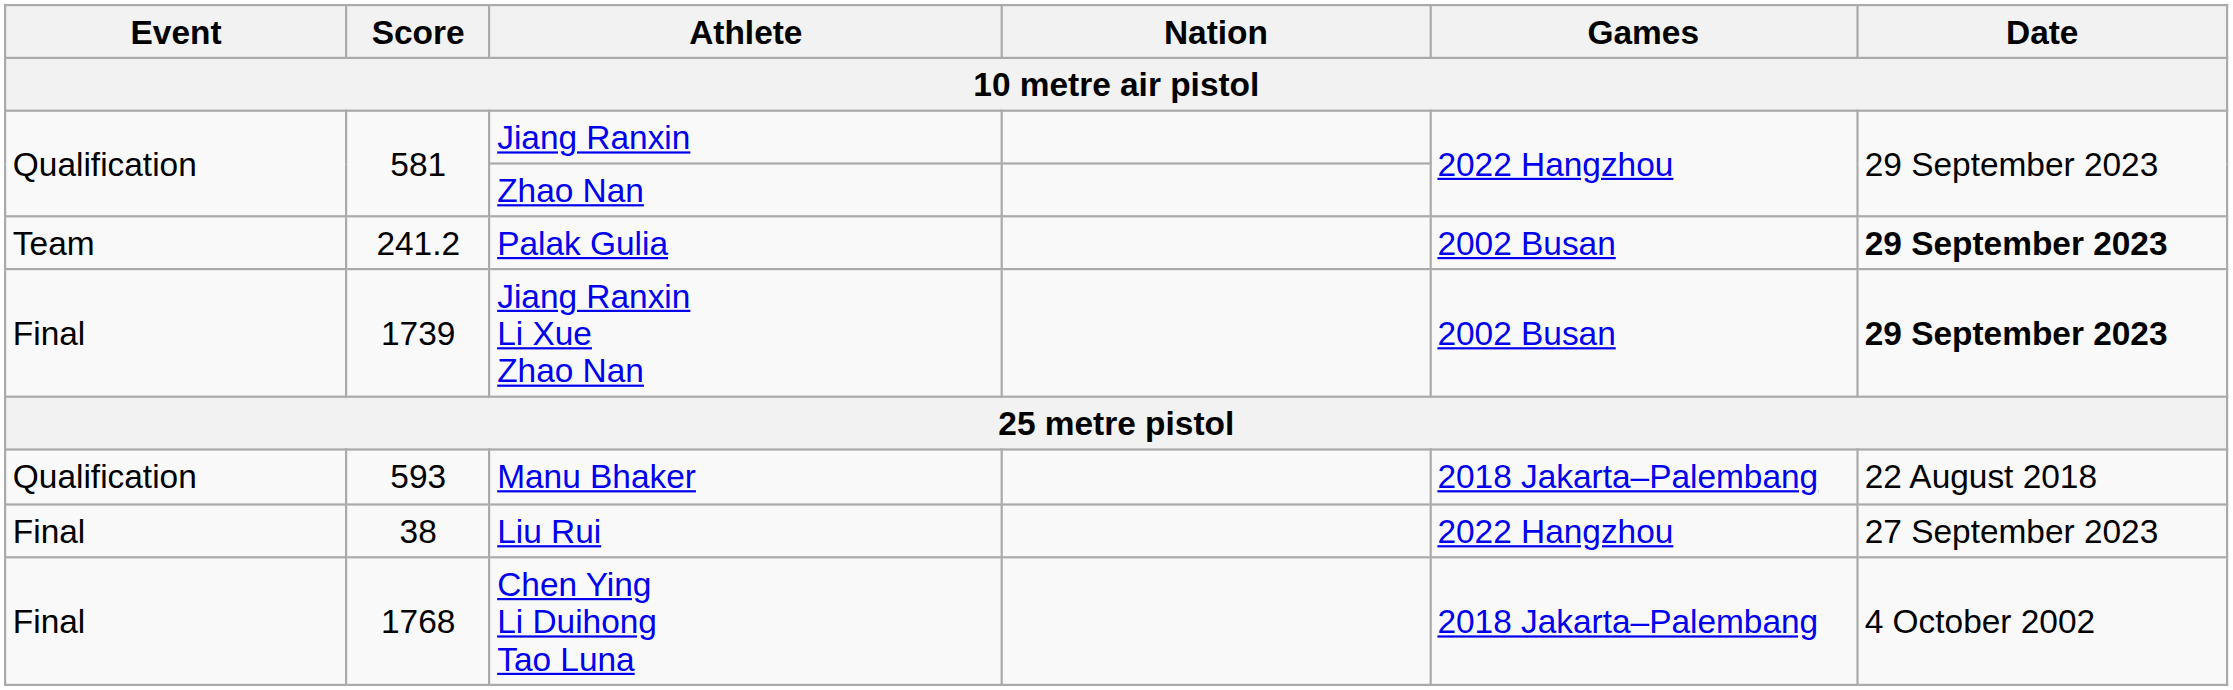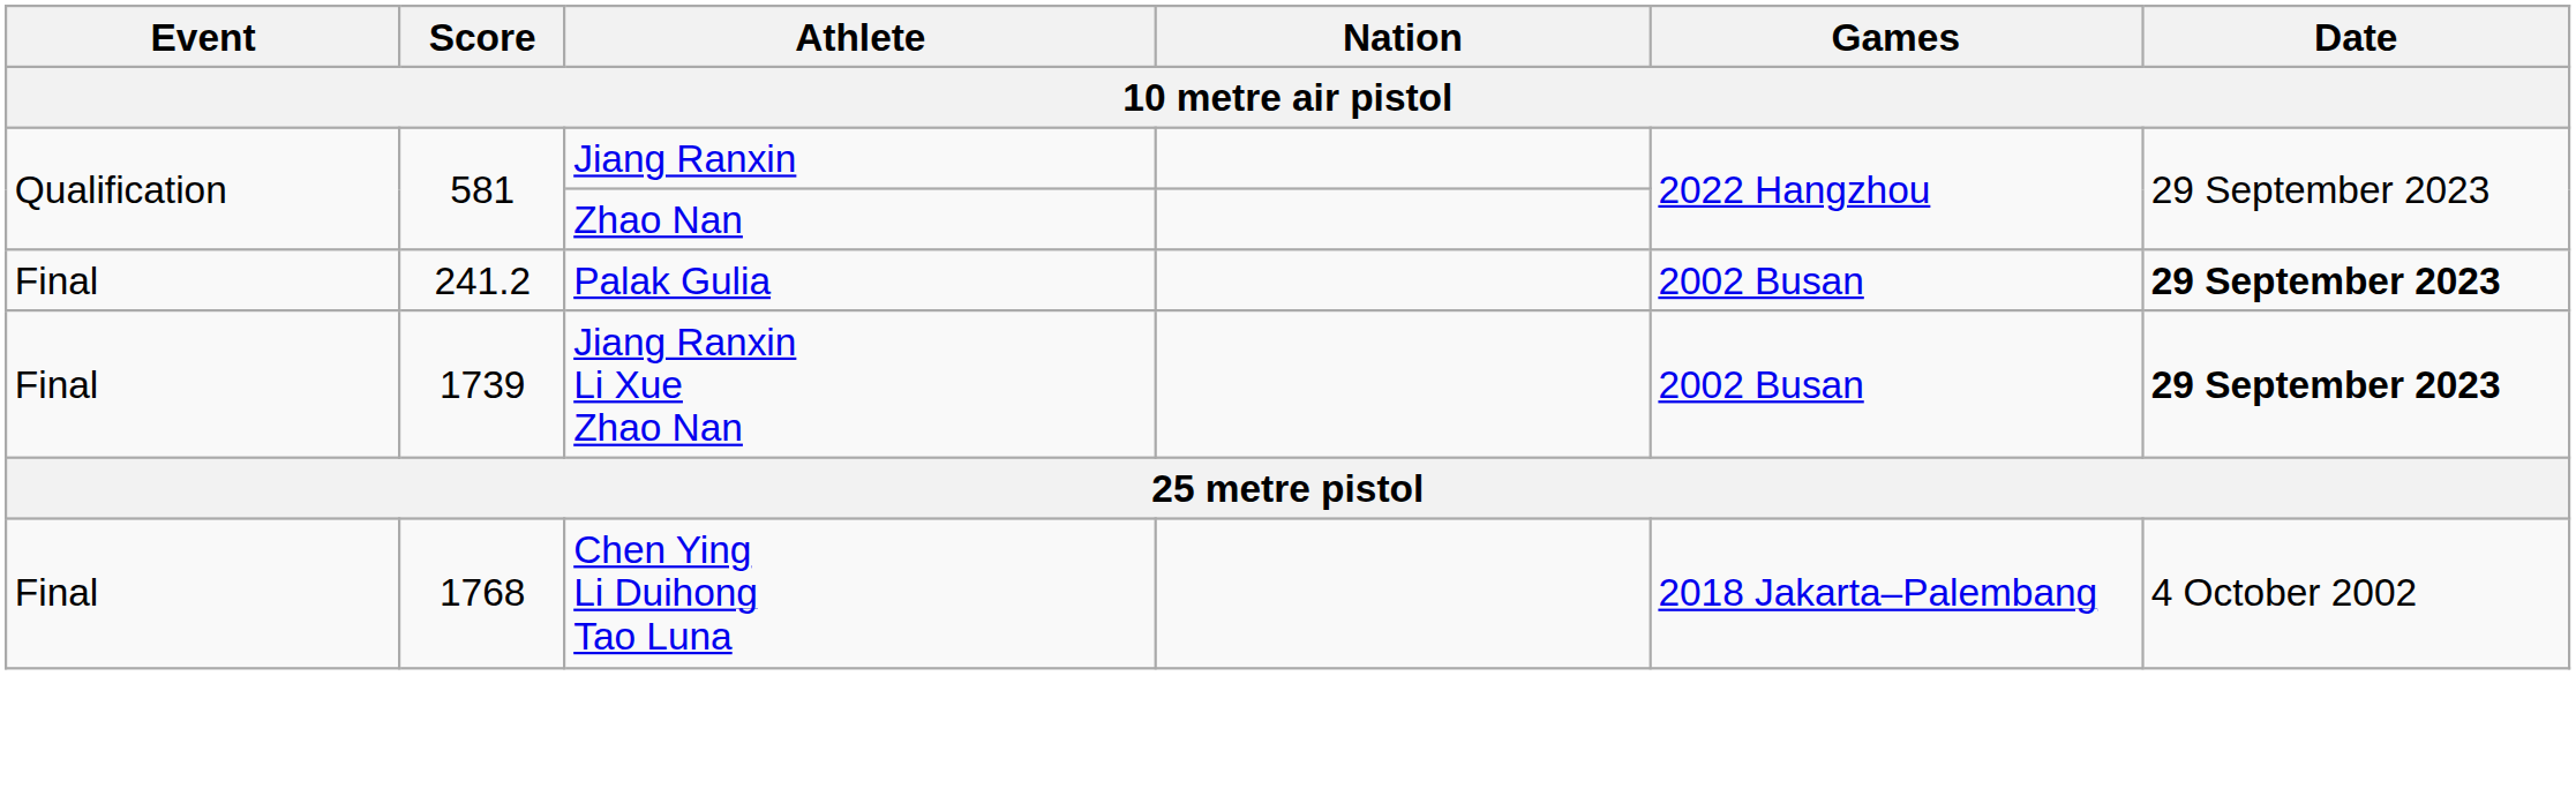 <table class="wikitable" style="font-size:95%; width: 80%;">
 <tr>
 <th width=12%>Event</th>
 <th width=5%>Score</th>
 <th width=18%>Athlete</th>
 <th width=15%>Nation</th>
 <th width=15%>Games</th>
 <th width=13%>Date</th>
 </tr>
 <tr>
 <th colspan="6">10 metre air pistol</th>
 </tr>
 <tr>
 <td rowspan=2>Qualification</td>
 <td rowspan=2 align="center">581</td>
 <td><a href='#'>Jiang Ranxin</a></td>
 <td></td>
 <td rowspan=2><a href='#'>2022 Hangzhou</a></td>
 <td rowspan=2>29 September 2023</td>
 </tr>
 <tr>
 <td><a href='#'>Zhao Nan</a></td>
 <td></td>
 </tr>
 <tr>
-<td>Team</td>
+<td>Final</td>
 <td align="center">241.2</td>
 <td><a href='#'>Palak Gulia</a></td>
 <td></td>
 <td><a href='#'>2002 Busan</a></td>
 <td><strong>29 September 2023</strong></td>
 </tr>
 <tr>
 <td>Final</td>
 <td align="center">1739</td>
 <td><a href='#'>Jiang Ranxin</a><br><a href='#'>Li Xue</a><br><a href='#'>Zhao Nan</a></td>
 <td></td>
 <td><a href='#'>2002 Busan</a></td>
 <td><strong>29 September 2023</strong></td>
 </tr>
 <tr>
 <th colspan="6">25 metre pistol</th>
 </tr>
 <tr>
-<td>Qualification</td>
-<td align="center">593</td>
-<td><a href='#'>Manu Bhaker</a></td>
-<td></td>
-<td><a href='#'>2018 Jakarta–Palembang</a></td>
-<td>22 August 2018</td>
-</tr>
-<tr>
-<td>Final</td>
-<td align="center">38</td>
-<td><a href='#'>Liu Rui</a></td>
-<td></td>
-<td><a href='#'>2022 Hangzhou</a></td>
-<td>27 September 2023</td>
-</tr>
-<tr>
 <td>Final</td>
 <td align="center">1768</td>
 <td><a href='#'>Chen Ying</a><br><a href='#'>Li Duihong</a><br><a href='#'>Tao Luna</a></td>
 <td></td>
 <td><a href='#'>2018 Jakarta–Palembang</a></td>
 <td>4 October 2002</td>
 </tr>
 </table>
